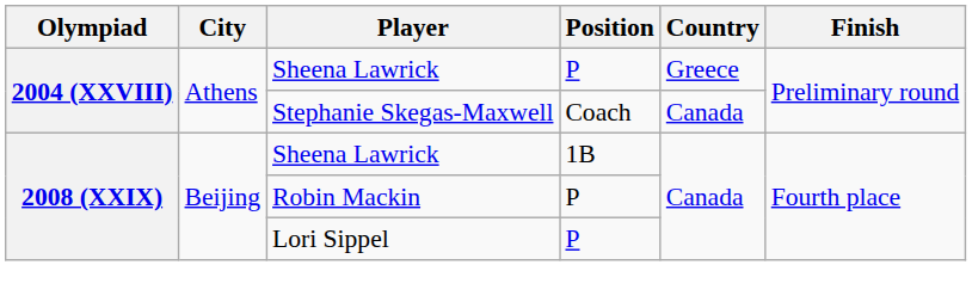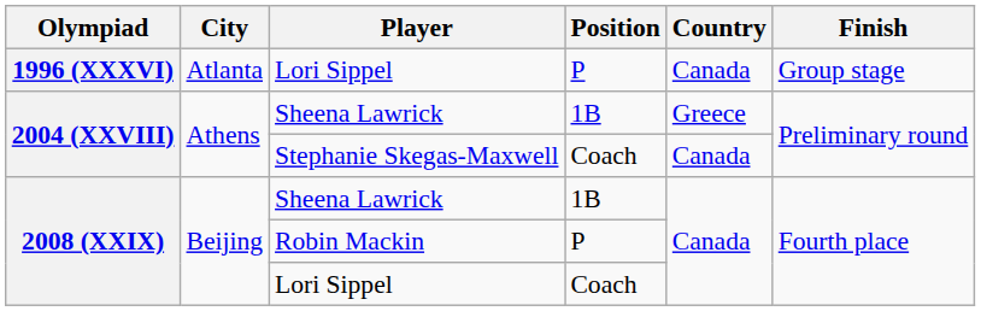 <table class=wikitable style="font-size: 95%">
 <tr>
 <th>Olympiad</th>
 <th>City</th>
 <th>Player</th>
 <th>Position</th>
 <th>Country</th>
 <th>Finish</th>
 </tr>
 <tr>
+<th><a href='#'>1996 (XXXVI)</a></th>
+<td> <a href='#'>Atlanta</a></td>
+<td><a href='#'>Lori Sippel</a></td>
+<td><a href='#'>P</a></td>
+<td> <a href='#'>Canada</a></td>
+<td><a href='#'>Group stage</a></td>
+</tr>
+<tr>
 <th rowspan=2><a href='#'>2004 (XXVIII)</a></th>
 <td rowspan=2> <a href='#'>Athens</a></td>
 <td><a href='#'>Sheena Lawrick</a></td>
-<td><a href='#'>P</a></td>
+<td><a href='#'>1B</a></td>
 <td> <a href='#'>Greece</a></td>
 <td rowspan=2><a href='#'>Preliminary round</a></td>
 </tr>
 <tr>
 <td><a href='#'>Stephanie Skegas-Maxwell</a></td>
 <td>Coach</td>
 <td> <a href='#'>Canada</a></td>
 </tr>
 <tr>
 <th rowspan=3><a href='#'>2008 (XXIX)</a></th>
 <td rowspan=3> <a href='#'>Beijing</a></td>
 <td><a href='#'>Sheena Lawrick</a></td>
 <td>1B</td>
 <td rowspan=3> <a href='#'>Canada</a></td>
 <td rowspan=3><a href='#'>Fourth place</a></td>
 </tr>
 <tr>
 <td><a href='#'>Robin Mackin</a></td>
 <td>P</td>
 </tr>
 <tr>
 <td>Lori Sippel</td>
-<td><a href='#'>P</a></td>
+<td>Coach</td>
 </tr>
 </table>
